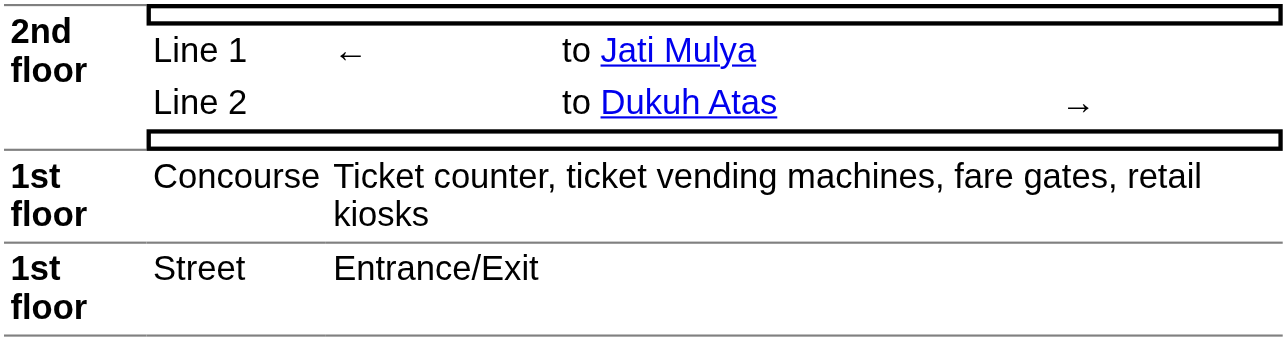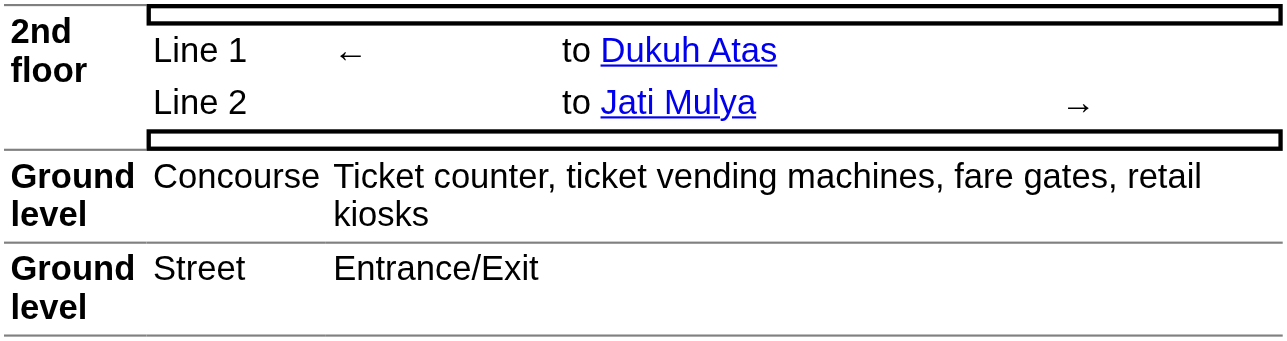 <table cellspacing="0" cellpadding="3" border="0">
 <tr>
 <td rowspan="4" width="60" valign="top" style="border-top:solid 1px gray;border-bottom:solid 1px gray;"><strong>2nd floor</strong></td>
 <td colspan="4" style="border-top:solid 2px black;border-right:solid 2px black;border-left:solid 2px black;border-bottom:solid 2px black;"><small></small></td>
 </tr>
 <tr>
 <td width="70">Line 1</td>
 <td width="100">← </td>
-<td width="225" valign="top"> to <a href='#'>Jati Mulya</a></td>
+<td valign="top"> to <a href='#'>Dukuh Atas</a></td>
 <td></td>
 </tr>
 <tr>
 <td>Line 2</td>
 <td></td>
-<td valign="top"> to <a href='#'>Dukuh Atas</a></td>
+<td width="225" valign="top"> to <a href='#'>Jati Mulya</a></td>
 <td width="100"> →</td>
 </tr>
 <tr>
 <td colspan="4" style="border:solid 2px black;"><small></small></td>
 </tr>
 <tr>
-<td valign="top" style="border-bottom:solid 1px gray;"><strong>1st floor</strong></td>
+<td valign="top" style="border-bottom:solid 1px gray;"><strong>Ground level</strong></td>
 <td valign="top" style="border-bottom:solid 1px gray;">Concourse</td>
 <td colspan="3" valign="top" style="border-bottom:solid 1px gray;">Ticket counter, ticket vending machines, fare gates, retail kiosks</td>
 </tr>
 <tr>
-<td valign="top" style="border-bottom:solid 1px gray;"><strong>1st floor</strong></td>
+<td valign="top" style="border-bottom:solid 1px gray;"><strong>Ground level</strong></td>
 <td valign="top" style="border-bottom:solid 1px gray;">Street</td>
 <td colspan="3" valign="top" style="border-bottom:solid 1px gray;">Entrance/Exit</td>
 </tr>
 </table>
